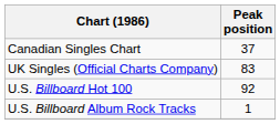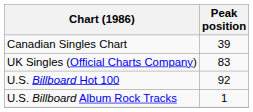 <table class="wikitable sortable">
 <tr>
 <th>Chart (1986)</th>
 <th>Peak<br>position</th>
 </tr>
 <tr>
 <td>Canadian Singles Chart</td>
-<td align="center">37</td>
+<td align="center">39</td>
 </tr>
 <tr>
 <td>UK Singles (<a href='#'>Official Charts Company</a>)</td>
 <td align="center">83</td>
 </tr>
 <tr>
 <td>U.S. <a href='#'><em>Billboard</em> Hot 100</a></td>
 <td align="center">92</td>
 </tr>
 <tr>
 <td>U.S. <em>Billboard</em> <a href='#'>Album Rock Tracks</a></td>
 <td align="center">1</td>
 </tr>
 <tr>
 </tr>
 </table>
